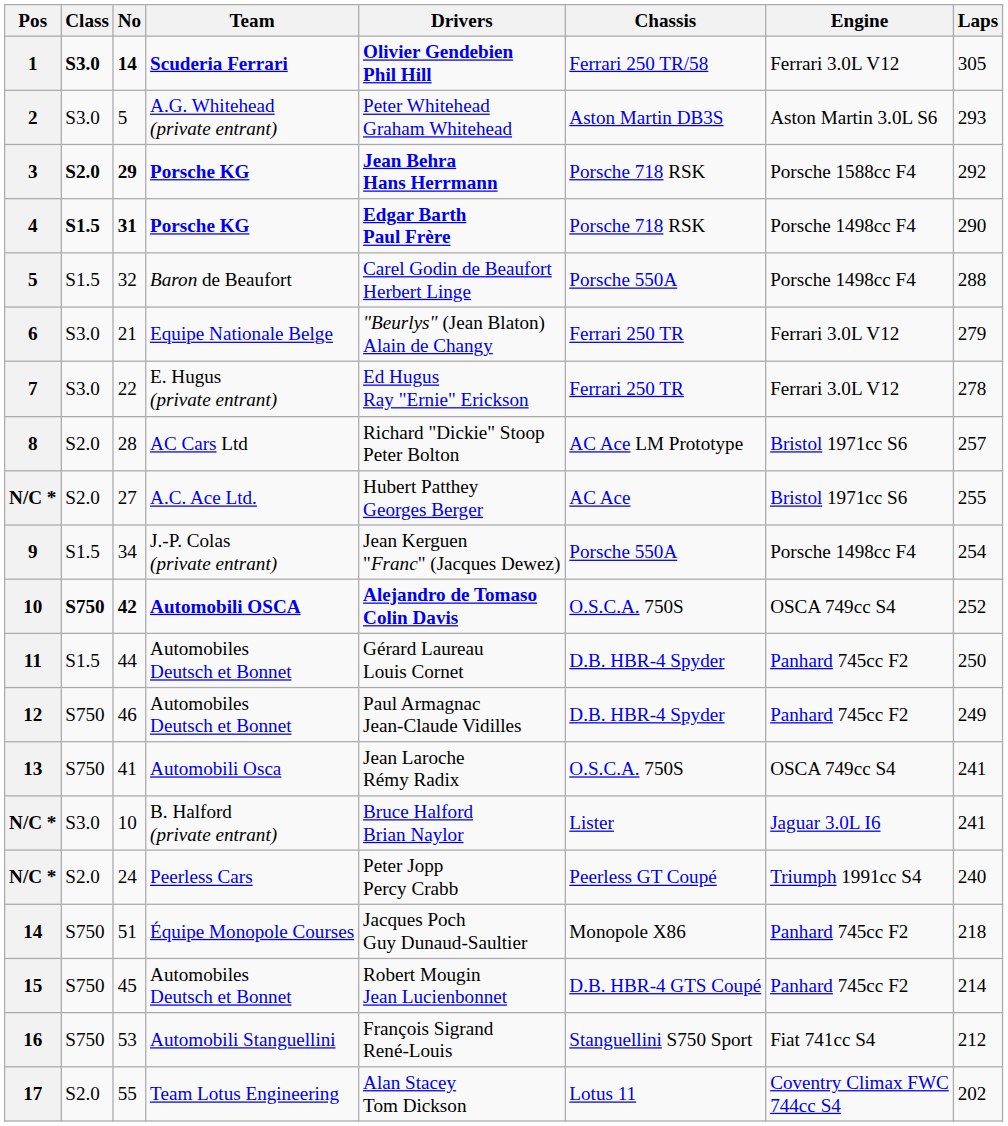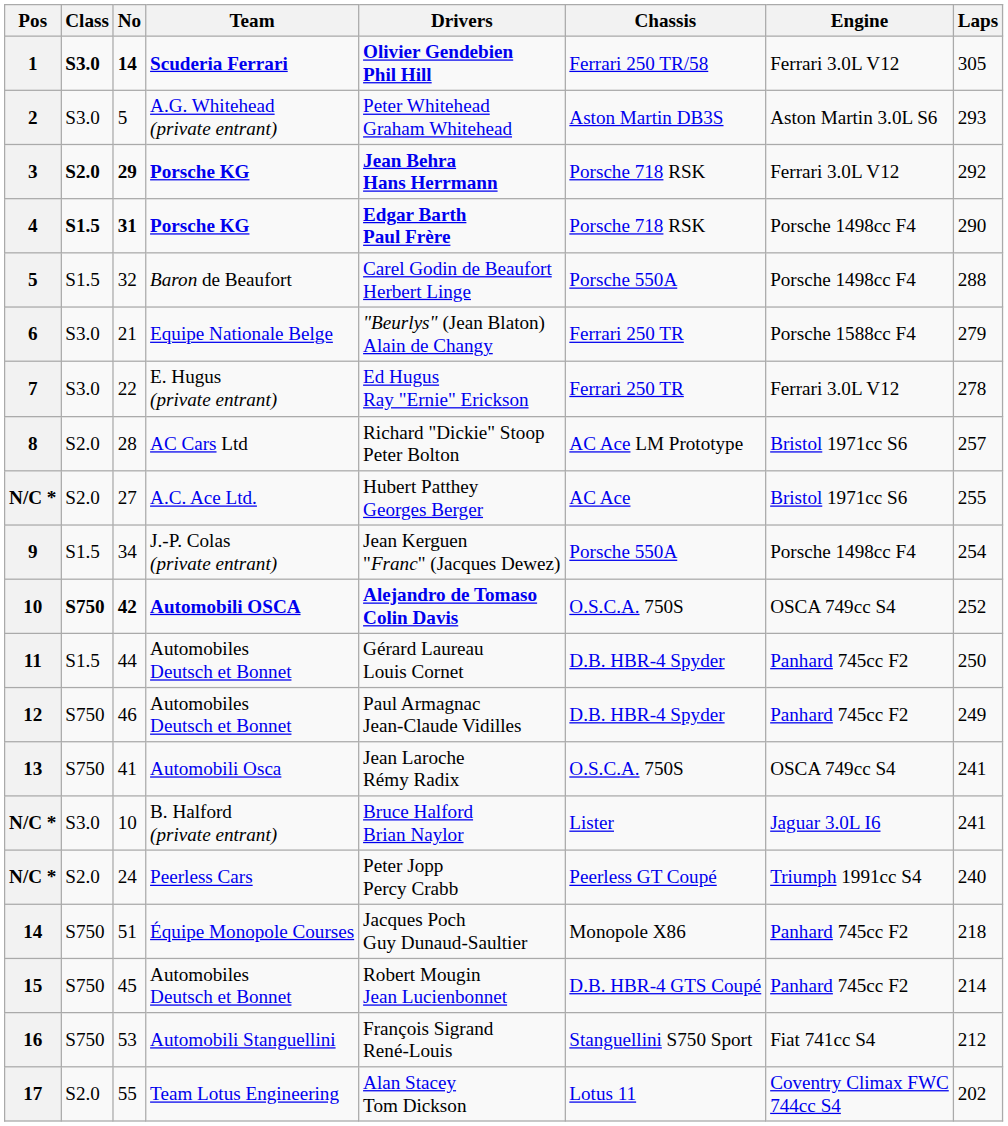 <table class="wikitable" style="font-size: 95%;">
 <tr>
 <th>Pos</th>
 <th>Class</th>
 <th>No</th>
 <th>Team</th>
 <th>Drivers</th>
 <th>Chassis</th>
 <th>Engine</th>
 <th>Laps</th>
 </tr>
 <tr>
 <th>1</th>
 <td><strong>S3.0</strong></td>
 <td><strong>14</strong></td>
 <td> <strong><a href='#'>Scuderia Ferrari</a></strong></td>
 <td> <strong><a href='#'>Olivier Gendebien</a></strong><br> <strong><a href='#'>Phil Hill</a></strong></td>
 <td><a href='#'>Ferrari 250 TR/58</a></td>
 <td>Ferrari 3.0L V12</td>
 <td>305</td>
 </tr>
 <tr>
 <th>2</th>
 <td>S3.0</td>
 <td>5</td>
 <td> <a href='#'>A.G. Whitehead</a><br><em>(private entrant)</em></td>
 <td> <a href='#'>Peter Whitehead</a><br> <a href='#'>Graham Whitehead</a></td>
 <td><a href='#'>Aston Martin DB3S</a></td>
 <td>Aston Martin 3.0L S6</td>
 <td>293</td>
 </tr>
 <tr>
 <th>3</th>
 <td><strong>S2.0</strong></td>
 <td><strong>29</strong></td>
 <td> <strong><a href='#'>Porsche KG</a></strong></td>
 <td> <strong><a href='#'>Jean Behra</a></strong><br> <strong><a href='#'>Hans Herrmann</a></strong></td>
 <td><a href='#'>Porsche 718</a> RSK</td>
-<td>Porsche 1588cc F4</td>
+<td>Ferrari 3.0L V12</td>
 <td>292</td>
 </tr>
 <tr>
 <th>4</th>
 <td><strong>S1.5</strong></td>
 <td><strong>31</strong></td>
 <td> <strong><a href='#'>Porsche KG</a></strong></td>
 <td> <strong><a href='#'>Edgar Barth</a></strong><br> <strong><a href='#'>Paul Frère</a> </strong></td>
 <td><a href='#'>Porsche 718</a> RSK</td>
 <td>Porsche 1498cc F4</td>
 <td>290</td>
 </tr>
 <tr>
 <th>5</th>
 <td>S1.5</td>
 <td>32</td>
 <td> <em>Baron</em> de Beaufort</td>
 <td> <a href='#'>Carel Godin de Beaufort</a><br> <a href='#'>Herbert Linge</a></td>
 <td><a href='#'>Porsche 550A</a></td>
 <td>Porsche 1498cc F4</td>
 <td>288</td>
 </tr>
 <tr>
 <th>6</th>
 <td>S3.0</td>
 <td>21</td>
 <td> <a href='#'>Equipe Nationale Belge</a></td>
 <td> <em>"Beurlys"</em> (Jean Blaton)<br> <a href='#'>Alain de Changy</a></td>
 <td><a href='#'>Ferrari 250 TR</a></td>
-<td>Ferrari 3.0L V12</td>
+<td>Porsche 1588cc F4</td>
 <td>279</td>
 </tr>
 <tr>
 <th>7</th>
 <td>S3.0</td>
 <td>22</td>
 <td> E. Hugus<br><em>(private entrant)</em></td>
 <td> <a href='#'>Ed Hugus</a><br> <a href='#'>Ray "Ernie" Erickson</a></td>
 <td><a href='#'>Ferrari 250 TR</a></td>
 <td>Ferrari 3.0L V12</td>
 <td>278</td>
 </tr>
 <tr>
 <th>8</th>
 <td>S2.0</td>
 <td>28</td>
 <td> <a href='#'>AC Cars</a> Ltd</td>
 <td> Richard "Dickie" Stoop<br> Peter Bolton</td>
 <td><a href='#'>AC Ace</a> LM Prototype</td>
 <td><a href='#'>Bristol</a> 1971cc S6</td>
 <td>257</td>
 </tr>
 <tr>
 <th>N/C *</th>
 <td>S2.0</td>
 <td>27</td>
 <td> <a href='#'>A.C. Ace Ltd.</a></td>
 <td> Hubert Patthey<br> <a href='#'>Georges Berger</a></td>
 <td><a href='#'>AC Ace</a></td>
 <td><a href='#'>Bristol</a> 1971cc S6</td>
 <td>255</td>
 </tr>
 <tr>
 <th>9</th>
 <td>S1.5</td>
 <td>34</td>
 <td> J.-P. Colas<br><em>(private entrant)</em></td>
 <td> Jean Kerguen<br> "<em>Franc</em>" (Jacques Dewez)</td>
 <td><a href='#'>Porsche 550A</a></td>
 <td>Porsche 1498cc F4</td>
 <td>254</td>
 </tr>
 <tr>
 <th>10</th>
 <td><strong>S750</strong></td>
 <td><strong>42</strong></td>
 <td> <strong><a href='#'>Automobili OSCA</a></strong></td>
 <td> <strong><a href='#'>Alejandro de Tomaso</a></strong><br> <strong><a href='#'>Colin Davis</a></strong></td>
 <td><a href='#'>O.S.C.A.</a> 750S</td>
 <td>OSCA 749cc S4</td>
 <td>252</td>
 </tr>
 <tr>
 <th>11</th>
 <td>S1.5</td>
 <td>44</td>
 <td> Automobiles<br><a href='#'>Deutsch et Bonnet</a></td>
 <td> Gérard Laureau<br> Louis Cornet</td>
 <td><a href='#'>D.B. HBR-4 Spyder</a></td>
 <td><a href='#'>Panhard</a> 745cc F2</td>
 <td>250</td>
 </tr>
 <tr>
 <th>12</th>
 <td>S750</td>
 <td>46</td>
 <td> Automobiles<br><a href='#'>Deutsch et Bonnet</a></td>
 <td> Paul Armagnac<br> Jean-Claude Vidilles</td>
 <td><a href='#'>D.B. HBR-4 Spyder</a></td>
 <td><a href='#'>Panhard</a> 745cc F2</td>
 <td>249</td>
 </tr>
 <tr>
 <th>13</th>
 <td>S750</td>
 <td>41</td>
 <td> <a href='#'>Automobili Osca</a></td>
 <td> Jean Laroche<br> Rémy Radix</td>
 <td><a href='#'>O.S.C.A.</a> 750S</td>
 <td>OSCA 749cc S4</td>
 <td>241</td>
 </tr>
 <tr>
 <th>N/C *</th>
 <td>S3.0</td>
 <td>10</td>
 <td> B. Halford<br><em>(private entrant)</em></td>
 <td> <a href='#'>Bruce Halford</a><br> <a href='#'>Brian Naylor</a></td>
 <td><a href='#'>Lister</a></td>
 <td><a href='#'>Jaguar 3.0L I6</a></td>
 <td>241</td>
 </tr>
 <tr>
 <th>N/C *</th>
 <td>S2.0</td>
 <td>24</td>
 <td> <a href='#'>Peerless Cars</a></td>
 <td> Peter Jopp<br> Percy Crabb</td>
 <td><a href='#'>Peerless GT Coupé</a></td>
 <td><a href='#'>Triumph</a> 1991cc S4</td>
 <td>240</td>
 </tr>
 <tr>
 <th>14</th>
 <td>S750</td>
 <td>51</td>
 <td> <a href='#'>Équipe Monopole Courses</a></td>
 <td> Jacques Poch<br> Guy Dunaud-Saultier</td>
 <td>Monopole X86</td>
 <td><a href='#'>Panhard</a> 745cc F2</td>
 <td>218</td>
 </tr>
 <tr>
 <th>15</th>
 <td>S750</td>
 <td>45</td>
 <td> Automobiles<br><a href='#'>Deutsch et Bonnet</a></td>
 <td> Robert Mougin<br> <a href='#'>Jean Lucienbonnet</a></td>
 <td><a href='#'>D.B. HBR-4 GTS Coupé</a></td>
 <td><a href='#'>Panhard</a> 745cc F2</td>
 <td>214</td>
 </tr>
 <tr>
 <th>16</th>
 <td>S750</td>
 <td>53</td>
 <td> <a href='#'>Automobili Stanguellini</a></td>
 <td> François Sigrand<br> René-Louis </td>
 <td><a href='#'>Stanguellini</a> S750 Sport</td>
 <td>Fiat 741cc S4</td>
 <td>212</td>
 </tr>
 <tr>
 <th>17</th>
 <td>S2.0</td>
 <td>55</td>
 <td>  <a href='#'>Team Lotus Engineering</a></td>
 <td> <a href='#'>Alan Stacey</a><br> Tom Dickson</td>
 <td><a href='#'>Lotus 11</a></td>
 <td><a href='#'>Coventry Climax FWC<br>744cc S4</a></td>
 <td>202</td>
 </tr>
 </table>
